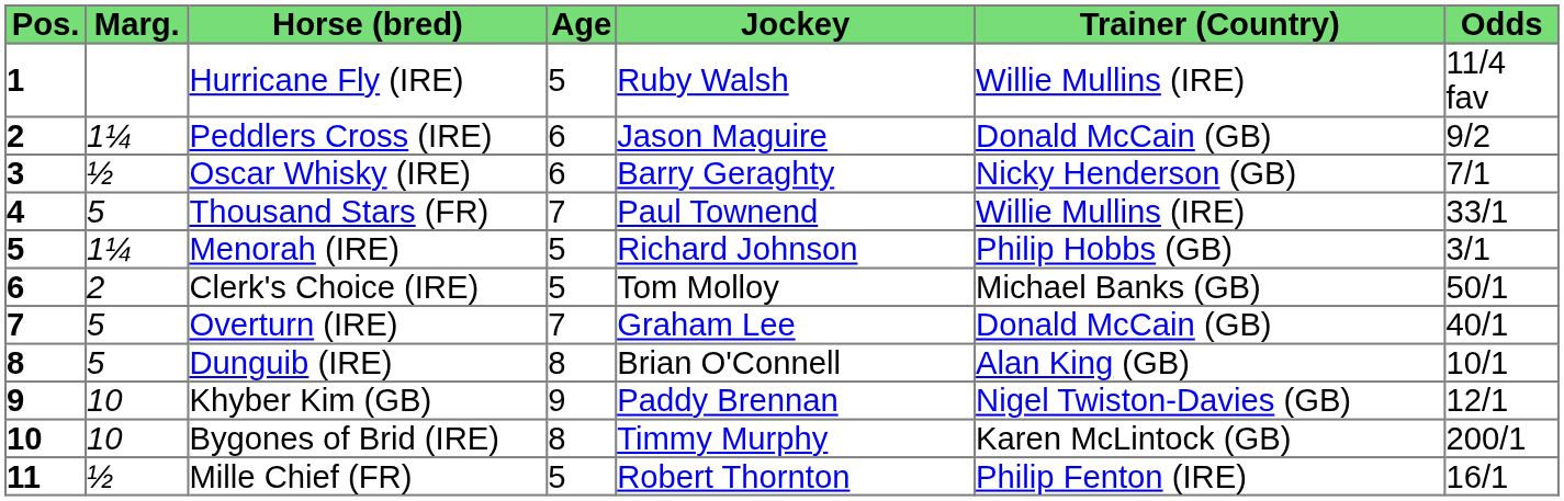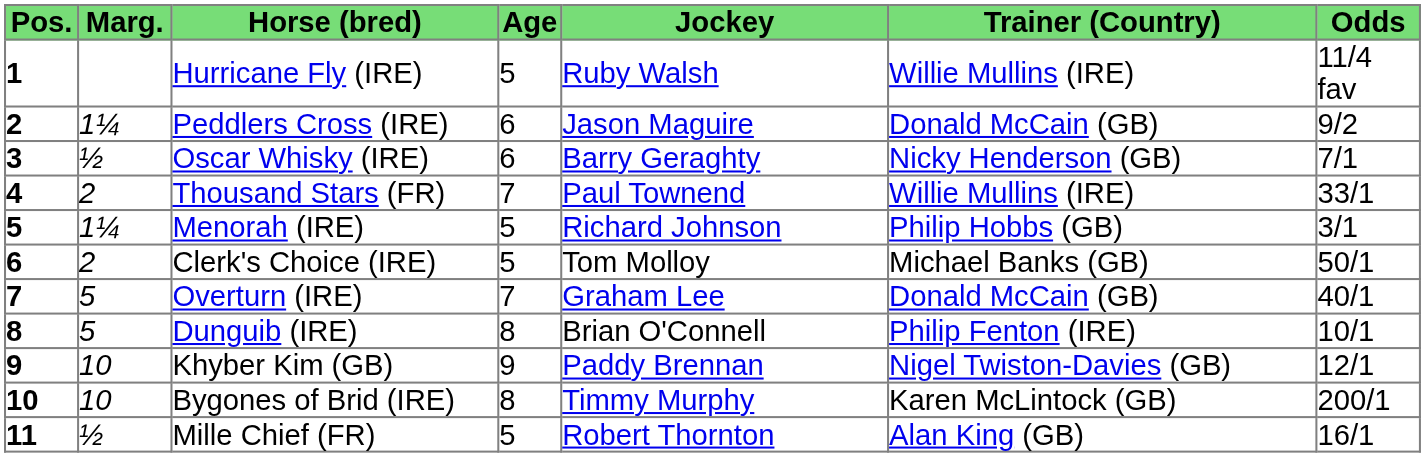 <table border="1" cellpadding="0" style="border-collapse: collapse; font-size:90%">
 <tr style="background:#7d7; text-align:center;">
 <td style="width:35px;"><strong>Pos.</strong></td>
 <td style="width:45px;"><strong>Marg.</strong></td>
 <td style="width:160px;"><strong>Horse (bred)</strong></td>
 <td style="width:30px;"><strong>Age</strong></td>
 <td style="width:160px;"><strong>Jockey</strong></td>
 <td style="width:210px;"><strong>Trainer (Country)</strong></td>
 <td style="width:50px;"><strong>Odds</strong></td>
 </tr>
 <tr>
 <td><strong>1</strong></td>
 <td></td>
 <td><a href='#'>Hurricane Fly</a> (IRE)</td>
 <td>5</td>
 <td><a href='#'>Ruby Walsh</a></td>
 <td><a href='#'>Willie Mullins</a> (IRE)</td>
 <td>11/4 fav</td>
 </tr>
 <tr>
 <td><strong>2</strong></td>
 <td><em>1¼</em></td>
 <td><a href='#'>Peddlers Cross</a> (IRE)</td>
 <td>6</td>
 <td><a href='#'>Jason Maguire</a></td>
 <td><a href='#'>Donald McCain</a> (GB)</td>
 <td>9/2</td>
 </tr>
 <tr>
 <td><strong>3</strong></td>
 <td><em>½</em></td>
 <td><a href='#'>Oscar Whisky</a> (IRE)</td>
 <td>6</td>
 <td><a href='#'>Barry Geraghty</a></td>
 <td><a href='#'>Nicky Henderson</a> (GB)</td>
 <td>7/1</td>
 </tr>
 <tr>
 <td><strong>4</strong></td>
-<td><em>5</em></td>
+<td><em>2</em></td>
 <td><a href='#'>Thousand Stars</a> (FR)</td>
 <td>7</td>
 <td><a href='#'>Paul Townend</a></td>
 <td><a href='#'>Willie Mullins</a> (IRE)</td>
 <td>33/1</td>
 </tr>
 <tr>
 <td><strong>5</strong></td>
 <td><em>1¼</em></td>
 <td><a href='#'>Menorah</a> (IRE)</td>
 <td>5</td>
 <td><a href='#'>Richard Johnson</a></td>
 <td><a href='#'>Philip Hobbs</a> (GB)</td>
 <td>3/1</td>
 </tr>
 <tr>
 <td><strong>6</strong></td>
 <td><em>2</em></td>
 <td>Clerk's Choice (IRE)</td>
 <td>5</td>
 <td>Tom Molloy</td>
 <td>Michael Banks (GB)</td>
 <td>50/1</td>
 </tr>
 <tr>
 <td><strong>7</strong></td>
 <td><em>5</em></td>
 <td><a href='#'>Overturn</a> (IRE)</td>
 <td>7</td>
 <td><a href='#'>Graham Lee</a></td>
 <td><a href='#'>Donald McCain</a> (GB)</td>
 <td>40/1</td>
 </tr>
 <tr>
 <td><strong>8</strong></td>
 <td><em>5</em></td>
 <td><a href='#'>Dunguib</a> (IRE)</td>
 <td>8</td>
 <td>Brian O'Connell</td>
-<td><a href='#'>Alan King</a> (GB)</td>
+<td><a href='#'>Philip Fenton</a> (IRE)</td>
 <td>10/1</td>
 </tr>
 <tr>
 <td><strong>9</strong></td>
 <td><em>10</em></td>
 <td>Khyber Kim (GB)</td>
 <td>9</td>
 <td><a href='#'>Paddy Brennan</a></td>
 <td><a href='#'>Nigel Twiston-Davies</a> (GB)</td>
 <td>12/1</td>
 </tr>
 <tr>
 <td><strong>10</strong></td>
 <td><em>10</em></td>
 <td>Bygones of Brid (IRE)</td>
 <td>8</td>
 <td><a href='#'>Timmy Murphy</a></td>
 <td>Karen McLintock (GB)</td>
 <td>200/1</td>
 </tr>
 <tr>
 <td><strong>11</strong></td>
 <td><em>½</em></td>
 <td>Mille Chief (FR)</td>
 <td>5</td>
 <td><a href='#'>Robert Thornton</a></td>
-<td><a href='#'>Philip Fenton</a> (IRE)</td>
+<td><a href='#'>Alan King</a> (GB)</td>
 <td>16/1</td>
 </tr>
 </table>
